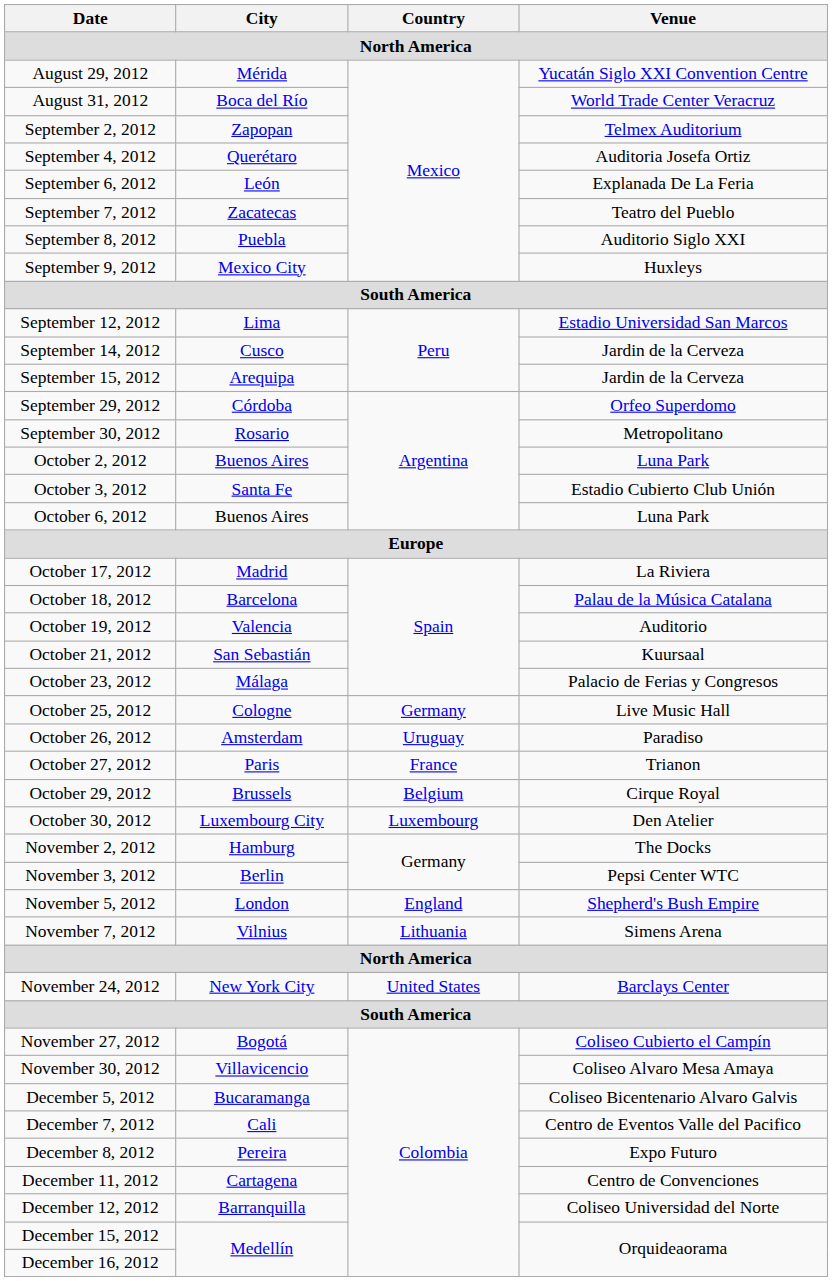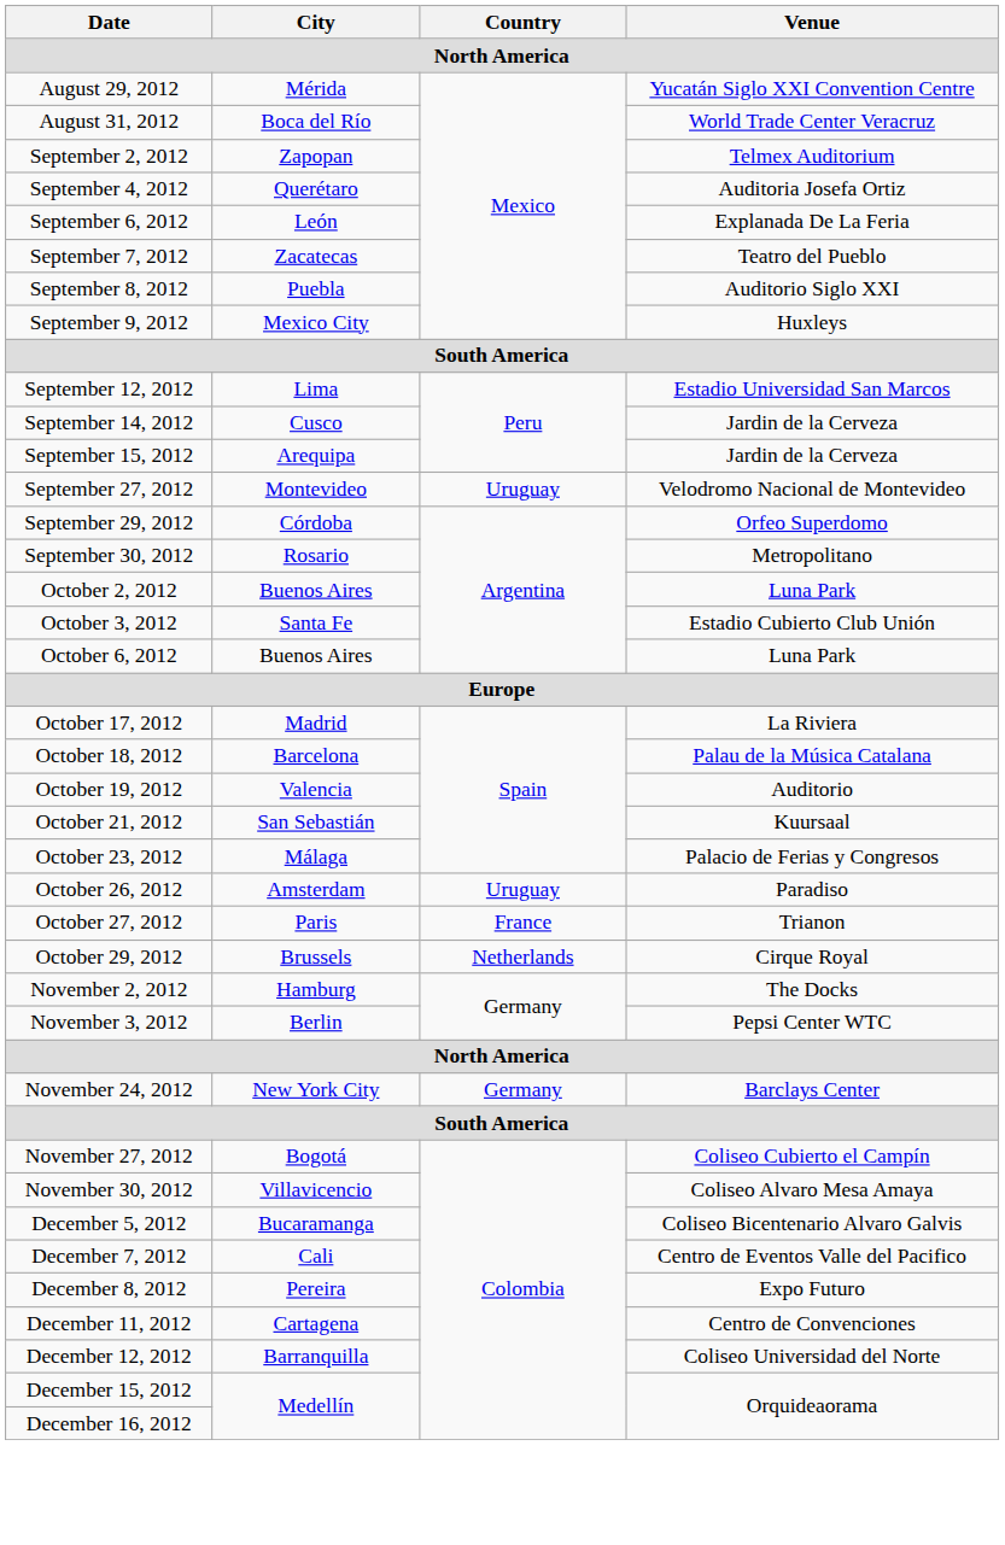 <table class="wikitable" style="text-align:center;">
 <tr>
 <th style="width:150px;">Date</th>
 <th style="width:150px;">City</th>
 <th style="width:150px;">Country</th>
 <th style="width:275px;">Venue</th>
 </tr>
 <tr style="background:#ddd;">
 <td colspan="4"><strong>North America</strong></td>
 </tr>
 <tr>
 <td>August 29, 2012</td>
 <td><a href='#'>Mérida</a></td>
 <td rowspan="8"><a href='#'>Mexico</a></td>
 <td><a href='#'>Yucatán Siglo XXI Convention Centre</a></td>
 </tr>
 <tr>
 <td>August 31, 2012</td>
 <td><a href='#'>Boca del Río</a></td>
 <td><a href='#'>World Trade Center Veracruz</a></td>
 </tr>
 <tr>
 <td>September 2, 2012</td>
 <td><a href='#'>Zapopan</a></td>
 <td><a href='#'>Telmex Auditorium</a></td>
 </tr>
 <tr>
 <td>September 4, 2012</td>
 <td><a href='#'>Querétaro</a></td>
 <td>Auditoria Josefa Ortiz</td>
 </tr>
 <tr>
 <td>September 6, 2012</td>
 <td><a href='#'>León</a></td>
 <td>Explanada De La Feria</td>
 </tr>
 <tr>
 <td>September 7, 2012</td>
 <td><a href='#'>Zacatecas</a></td>
 <td>Teatro del Pueblo</td>
 </tr>
 <tr>
 <td>September 8, 2012</td>
 <td><a href='#'>Puebla</a></td>
 <td>Auditorio Siglo XXI</td>
 </tr>
 <tr>
 <td>September 9, 2012</td>
 <td><a href='#'>Mexico City</a></td>
 <td>Huxleys</td>
 </tr>
 <tr style="background:#ddd;">
 <td colspan="4"><strong>South America</strong></td>
 </tr>
 <tr>
 <td>September 12, 2012</td>
 <td><a href='#'>Lima</a></td>
 <td rowspan="3"><a href='#'>Peru</a></td>
 <td><a href='#'>Estadio Universidad San Marcos</a></td>
 </tr>
 <tr>
 <td>September 14, 2012</td>
 <td><a href='#'>Cusco</a></td>
 <td>Jardin de la Cerveza</td>
 </tr>
 <tr>
 <td>September 15, 2012</td>
 <td><a href='#'>Arequipa</a></td>
 <td>Jardin de la Cerveza</td>
 </tr>
 <tr>
+<td>September 27, 2012</td>
+<td><a href='#'>Montevideo</a></td>
+<td><a href='#'>Uruguay</a></td>
+<td>Velodromo Nacional de Montevideo</td>
+</tr>
+<tr>
 <td>September 29, 2012</td>
 <td><a href='#'>Córdoba</a></td>
 <td rowspan="5"><a href='#'>Argentina</a></td>
 <td><a href='#'>Orfeo Superdomo</a></td>
 </tr>
 <tr>
 <td>September 30, 2012</td>
 <td><a href='#'>Rosario</a></td>
 <td>Metropolitano</td>
 </tr>
 <tr>
 <td>October 2, 2012</td>
 <td><a href='#'>Buenos Aires</a></td>
 <td><a href='#'>Luna Park</a></td>
 </tr>
 <tr>
 <td>October 3, 2012</td>
 <td><a href='#'>Santa Fe</a></td>
 <td>Estadio Cubierto Club Unión</td>
 </tr>
 <tr>
 <td>October 6, 2012</td>
 <td>Buenos Aires</td>
 <td>Luna Park</td>
 </tr>
 <tr style="background:#ddd;">
 <td colspan="4"><strong>Europe</strong></td>
 </tr>
 <tr>
 <td>October 17, 2012</td>
 <td><a href='#'>Madrid</a></td>
 <td rowspan="5"><a href='#'>Spain</a></td>
 <td>La Riviera</td>
 </tr>
 <tr>
 <td>October 18, 2012</td>
 <td><a href='#'>Barcelona</a></td>
 <td><a href='#'>Palau de la Música Catalana</a></td>
 </tr>
 <tr>
 <td>October 19, 2012</td>
 <td><a href='#'>Valencia</a></td>
 <td>Auditorio</td>
 </tr>
 <tr>
 <td>October 21, 2012</td>
 <td><a href='#'>San Sebastián</a></td>
 <td>Kuursaal</td>
 </tr>
 <tr>
 <td>October 23, 2012</td>
 <td><a href='#'>Málaga</a></td>
 <td>Palacio de Ferias y Congresos</td>
 </tr>
 <tr>
-<td>October 25, 2012</td>
-<td><a href='#'>Cologne</a></td>
-<td><a href='#'>Germany</a></td>
-<td>Live Music Hall</td>
-</tr>
-<tr>
 <td>October 26, 2012</td>
 <td><a href='#'>Amsterdam</a></td>
 <td><a href='#'>Uruguay</a></td>
 <td>Paradiso</td>
 </tr>
 <tr>
 <td>October 27, 2012</td>
 <td><a href='#'>Paris</a></td>
 <td><a href='#'>France</a></td>
 <td>Trianon</td>
 </tr>
 <tr>
 <td>October 29, 2012</td>
 <td><a href='#'>Brussels</a></td>
-<td><a href='#'>Belgium</a></td>
+<td><a href='#'>Netherlands</a></td>
 <td>Cirque Royal</td>
-</tr>
-<tr>
-<td>October 30, 2012</td>
-<td><a href='#'>Luxembourg City</a></td>
-<td><a href='#'>Luxembourg</a></td>
-<td>Den Atelier</td>
 </tr>
 <tr>
 <td>November 2, 2012</td>
 <td><a href='#'>Hamburg</a></td>
 <td rowspan="2">Germany</td>
 <td>The Docks</td>
 </tr>
 <tr>
 <td>November 3, 2012</td>
 <td><a href='#'>Berlin</a></td>
 <td>Pepsi Center WTC</td>
 </tr>
-<tr>
-<td>November 5, 2012</td>
-<td><a href='#'>London</a></td>
-<td><a href='#'>England</a></td>
-<td><a href='#'>Shepherd's Bush Empire</a></td>
-</tr>
-<tr>
-<td>November 7, 2012</td>
-<td><a href='#'>Vilnius</a></td>
-<td><a href='#'>Lithuania</a></td>
-<td>Simens Arena</td>
-</tr>
 <tr style="background:#ddd;">
 <td colspan="4"><strong>North America</strong></td>
 </tr>
 <tr>
 <td>November 24, 2012</td>
 <td><a href='#'>New York City</a></td>
-<td><a href='#'>United States</a></td>
+<td><a href='#'>Germany</a></td>
 <td><a href='#'>Barclays Center</a></td>
 </tr>
 <tr style="background:#ddd;">
 <td colspan="4"><strong>South America</strong></td>
 </tr>
 <tr>
 <td>November 27, 2012</td>
 <td><a href='#'>Bogotá</a></td>
 <td rowspan="9"><a href='#'>Colombia</a></td>
 <td><a href='#'>Coliseo Cubierto el Campín</a></td>
 </tr>
 <tr>
 <td>November 30, 2012</td>
 <td><a href='#'>Villavicencio</a></td>
 <td>Coliseo Alvaro Mesa Amaya</td>
 </tr>
 <tr>
 <td>December 5, 2012</td>
 <td><a href='#'>Bucaramanga</a></td>
 <td>Coliseo Bicentenario Alvaro Galvis</td>
 </tr>
 <tr>
 <td>December 7, 2012</td>
 <td><a href='#'>Cali</a></td>
 <td>Centro de Eventos Valle del Pacifico</td>
 </tr>
 <tr>
 <td>December 8, 2012</td>
 <td><a href='#'>Pereira</a></td>
 <td>Expo Futuro</td>
 </tr>
 <tr>
 <td>December 11, 2012</td>
 <td><a href='#'>Cartagena</a></td>
 <td>Centro de Convenciones</td>
 </tr>
 <tr>
 <td>December 12, 2012</td>
 <td><a href='#'>Barranquilla</a></td>
 <td>Coliseo Universidad del Norte</td>
 </tr>
 <tr>
 <td>December 15, 2012</td>
 <td rowspan="2"><a href='#'>Medellín</a></td>
 <td rowspan="2">Orquideaorama</td>
 </tr>
 <tr>
 <td>December 16, 2012</td>
 </tr>
 </table>
